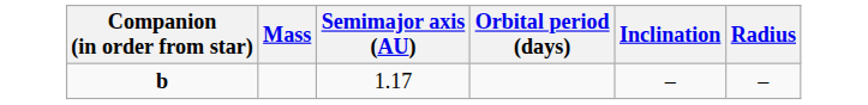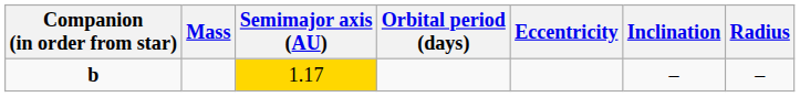 <table class="wikitable" style="margin:1em auto; text-align: center;">
 <tr>
 <th>Companion <br>(in order from star)</th>
 <th><a href='#'>Mass</a></th>
 <th><a href='#'>Semimajor axis</a><br>(<a href='#'>AU</a>)</th>
 <th><a href='#'>Orbital period</a><br>(days)</th>
+<th><a href='#'>Eccentricity</a></th>
 <th><a href='#'>Inclination</a></th>
 <th><a href='#'>Radius</a></th>
 </tr>
 <tr>
 <td><strong>b</strong></td>
 <td></td>
-<td>1.17</td>
+<td style="background: gold;">1.17</td>
+<td></td>
 <td></td>
 <td>–</td>
 <td>–</td>
 </tr>
 </table>
